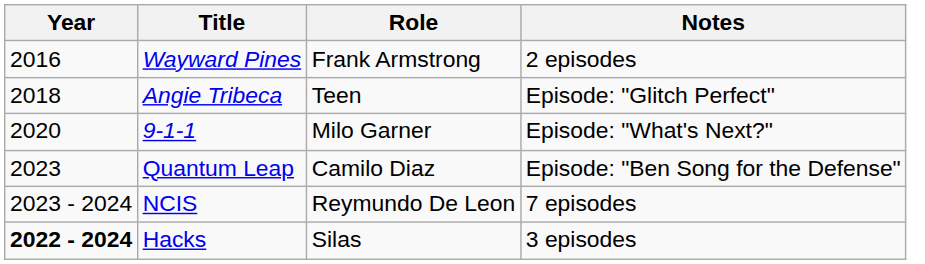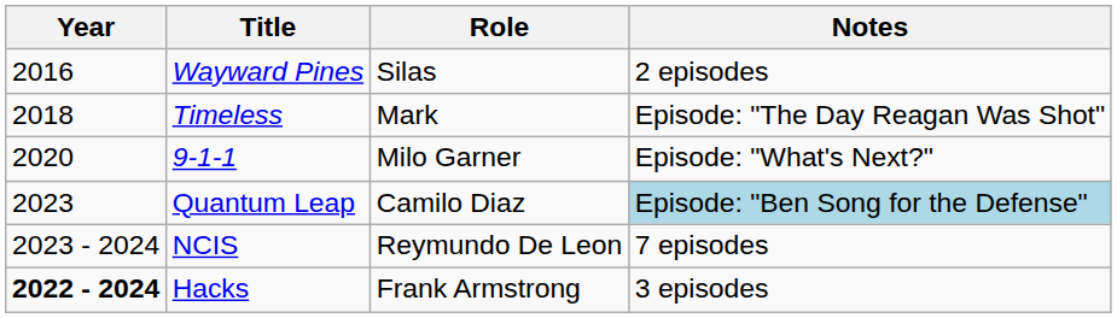 <table class="wikitable sortable">
 <tr>
 <th>Year</th>
 <th>Title</th>
 <th>Role</th>
 <th>Notes</th>
 </tr>
 <tr>
 <td>2016</td>
 <td><em><a href='#'>Wayward Pines</a></em></td>
-<td>Frank Armstrong</td>
+<td>Silas</td>
 <td>2 episodes</td>
 </tr>
 <tr>
 <td>2018</td>
-<td><em><a href='#'>Angie Tribeca</a></em></td>
-<td>Teen</td>
-<td>Episode: "Glitch Perfect"</td>
+<td><em><a href='#'>Timeless</a></em></td>
+<td>Mark</td>
+<td>Episode: "The Day Reagan Was Shot"</td>
 </tr>
 <tr>
 <td>2020</td>
 <td><em><a href='#'>9-1-1</a></em></td>
 <td>Milo Garner</td>
 <td>Episode: "What's Next?"</td>
 </tr>
 <tr>
 <td>2023</td>
 <td><a href='#'>Quantum Leap</a></td>
 <td>Camilo Diaz</td>
-<td>Episode: "Ben Song for the Defense"</td>
+<td style="background: lightblue;">Episode: "Ben Song for the Defense"</td>
 </tr>
 <tr>
 <td>2023 - 2024</td>
 <td><a href='#'>NCIS</a></td>
 <td>Reymundo De Leon</td>
 <td>7 episodes</td>
 </tr>
 <tr>
 <td><strong>2022 - 2024</strong></td>
 <td><a href='#'>Hacks</a></td>
-<td>Silas</td>
+<td>Frank Armstrong</td>
 <td>3 episodes</td>
 </tr>
 </table>
